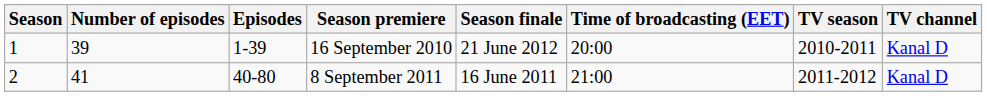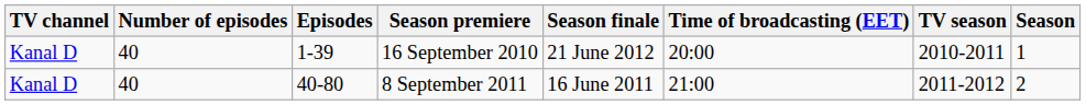 <table class="wikitable">
 <tr style="background:#efefef;">
-<th>Season</th>
+<th>TV channel</th>
 <th>Number of episodes</th>
 <th>Episodes</th>
 <th>Season premiere</th>
 <th>Season finale</th>
 <th>Time of broadcasting (<a href='#'>EET</a>)</th>
 <th>TV season</th>
-<th>TV channel</th>
+<th>Season</th>
 </tr>
 <tr>
-<td>1</td>
-<td>39</td>
+<td><a href='#'>Kanal D</a></td>
+<td>40</td>
 <td>1-39</td>
 <td>16 September 2010</td>
 <td>21 June 2012</td>
 <td>20:00</td>
 <td>2010-2011</td>
-<td><a href='#'>Kanal D</a></td>
+<td>1</td>
 </tr>
 <tr>
-<td>2</td>
-<td>41</td>
+<td><a href='#'>Kanal D</a></td>
+<td>40</td>
 <td>40-80</td>
 <td>8 September 2011</td>
 <td>16 June 2011</td>
 <td>21:00</td>
 <td>2011-2012</td>
-<td><a href='#'>Kanal D</a></td>
+<td>2</td>
 </tr>
 </table>
